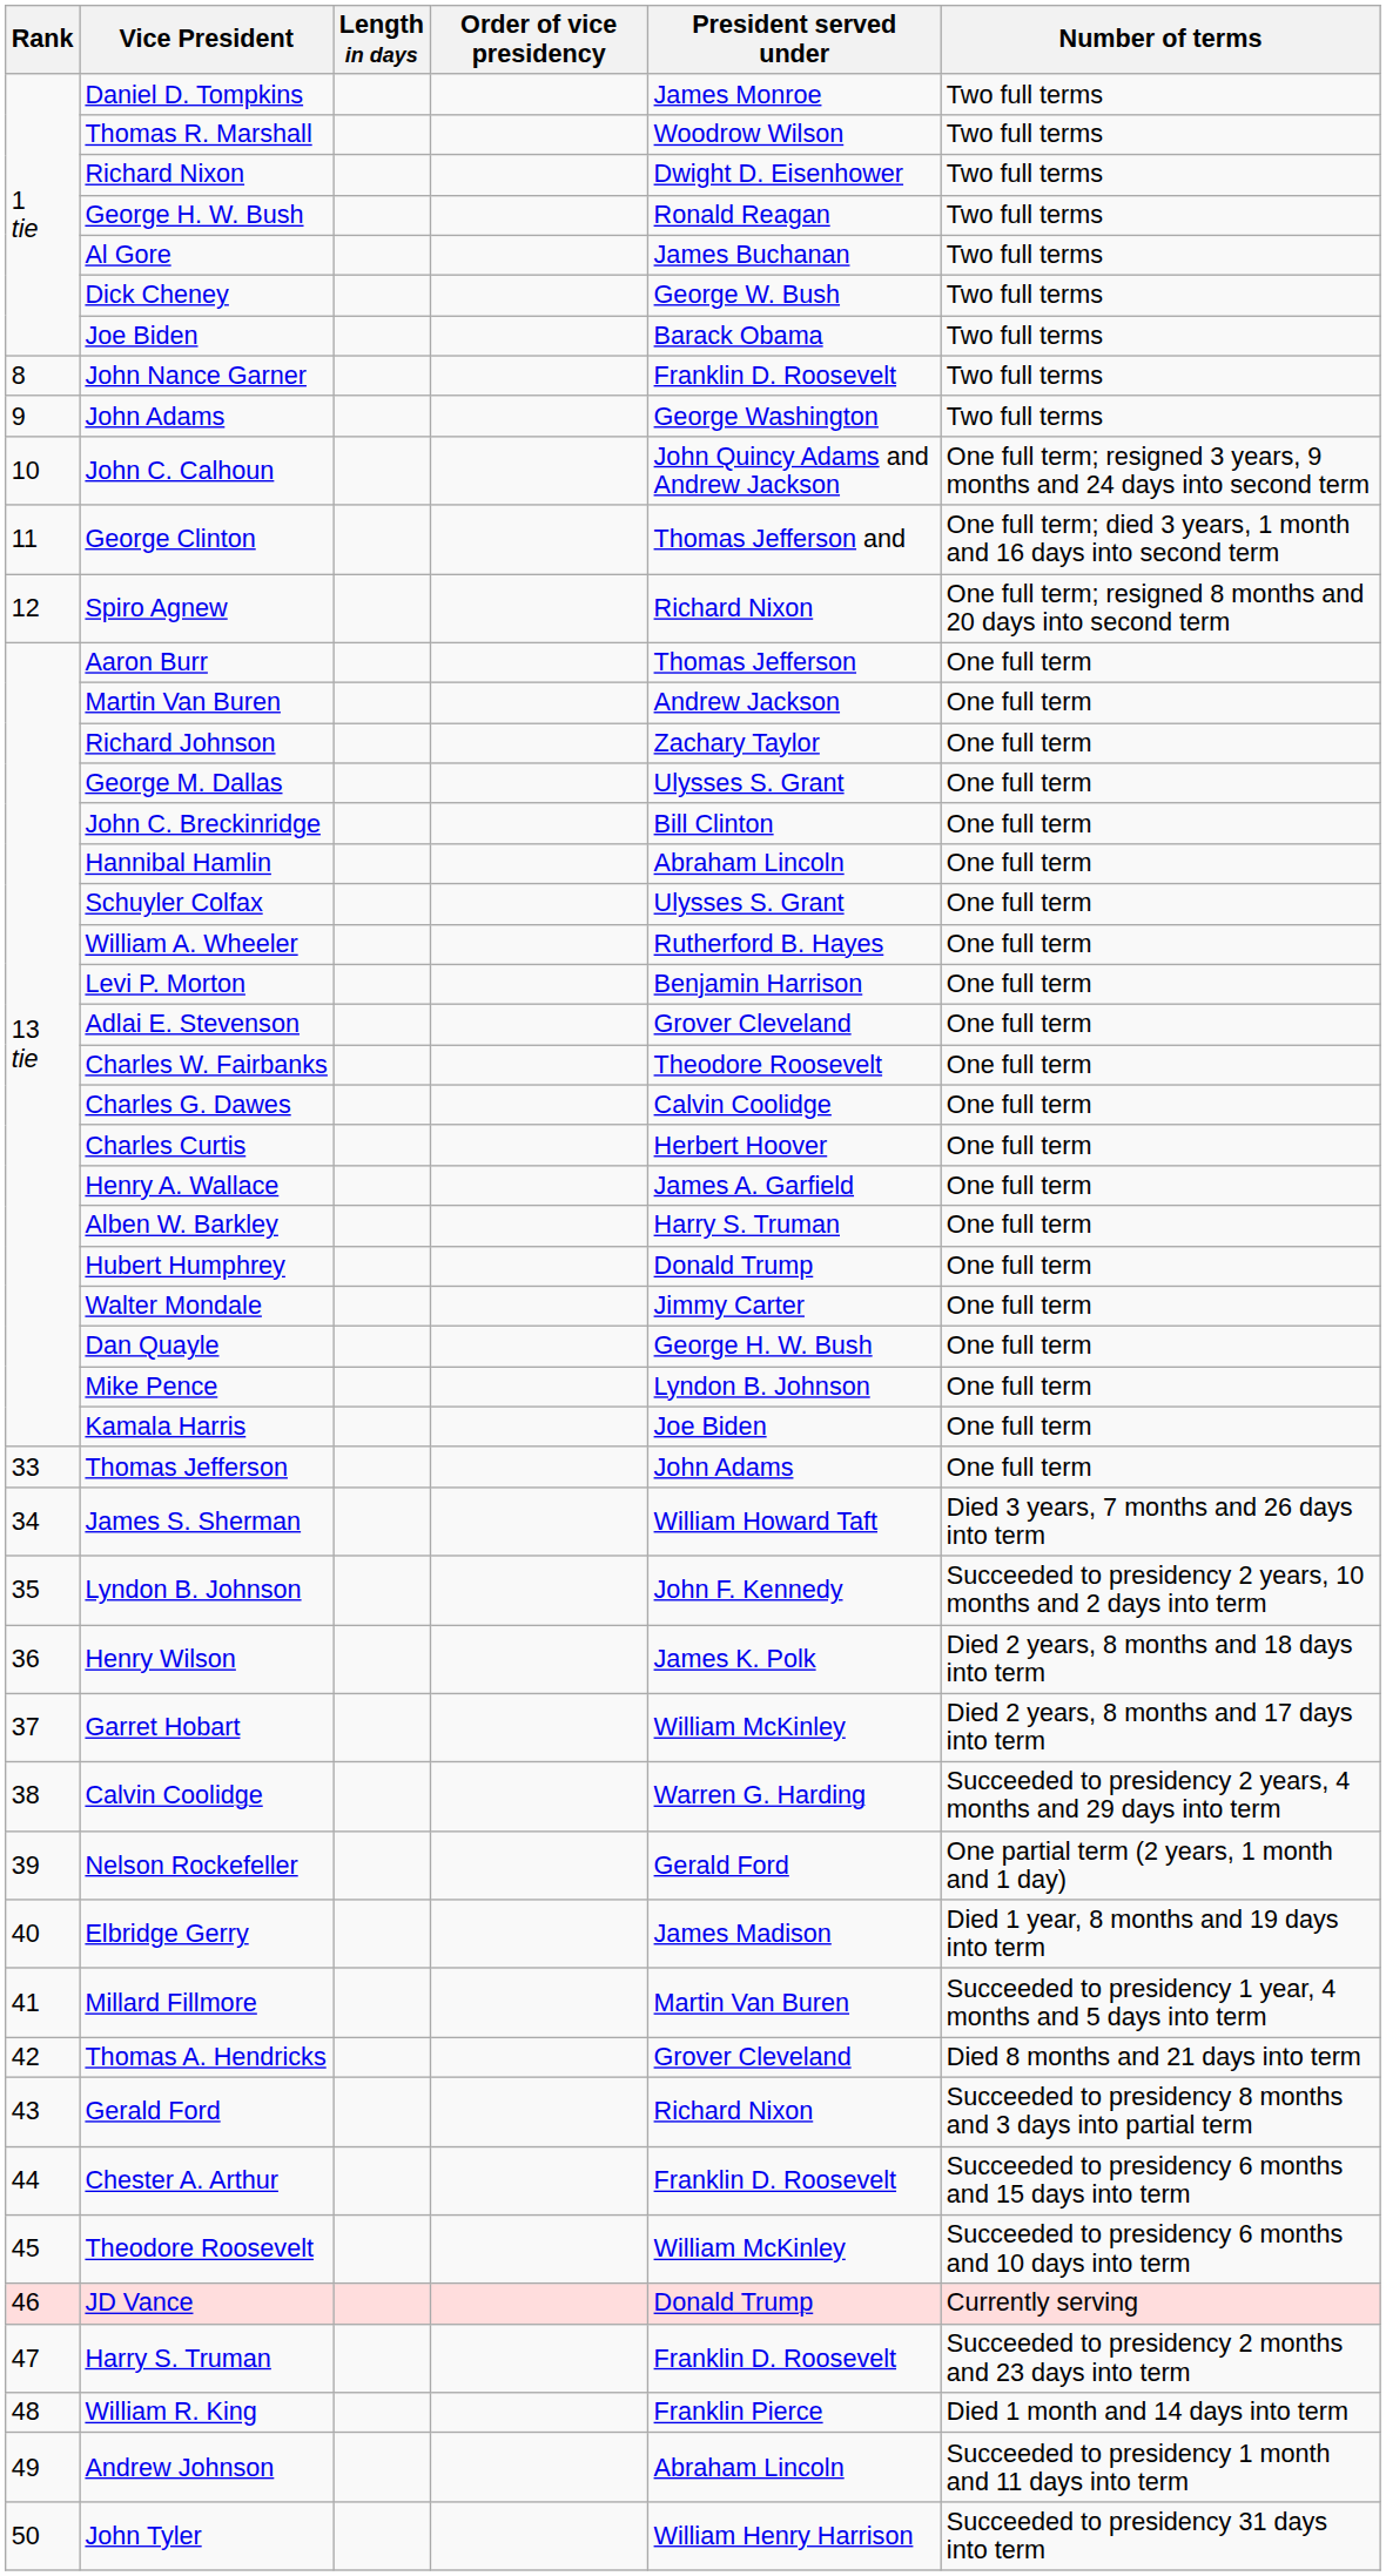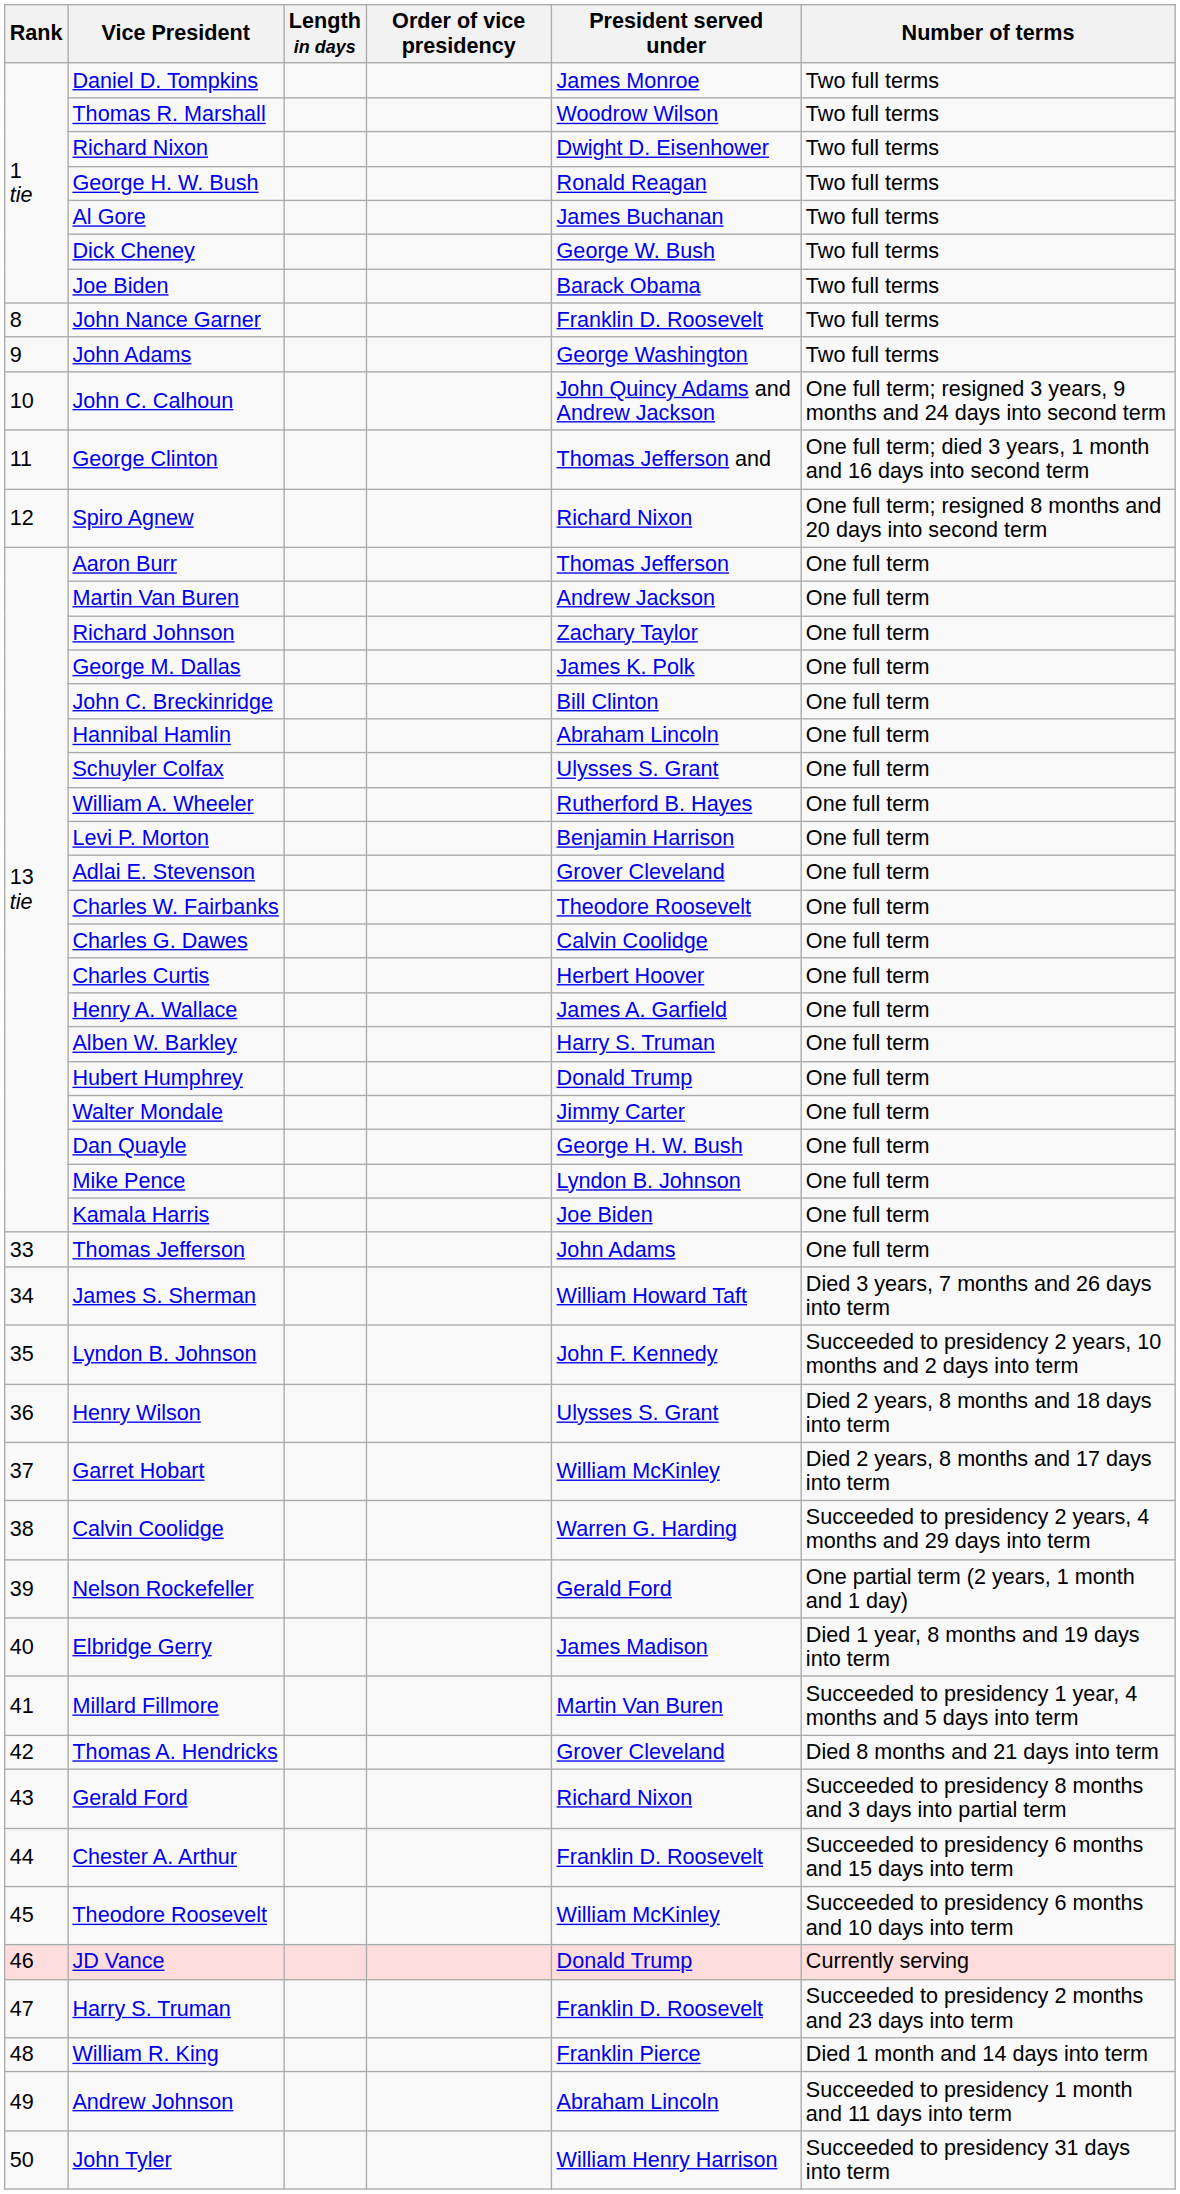 <table class="wikitable sortable">
 <tr>
 <th data-sort-type="number">Rank</th>
 <th data-sort-type="text">Vice President</th>
 <th data-sort-type="number">Length<br><small><em>in days</em></small></th>
 <th data-sort-type="number">Order of vice presidency</th>
 <th class="unsortable">President served under</th>
 <th class="unsortable">Number of terms</th>
 </tr>
 <tr>
 <td rowspan=7>1<br><em>tie</em></td>
 <td><a href='#'>Daniel D. Tompkins</a></td>
 <td></td>
 <td></td>
 <td><a href='#'>James Monroe</a></td>
 <td>Two full terms</td>
 </tr>
 <tr>
 <td><a href='#'>Thomas R. Marshall</a></td>
 <td></td>
 <td></td>
 <td><a href='#'>Woodrow Wilson</a></td>
 <td>Two full terms</td>
 </tr>
 <tr>
 <td><a href='#'>Richard Nixon</a></td>
 <td></td>
 <td></td>
 <td><a href='#'>Dwight D. Eisenhower</a></td>
 <td>Two full terms</td>
 </tr>
 <tr>
 <td><a href='#'>George H. W. Bush</a></td>
 <td></td>
 <td></td>
 <td><a href='#'>Ronald Reagan</a></td>
 <td>Two full terms</td>
 </tr>
 <tr>
 <td><a href='#'>Al Gore</a></td>
 <td></td>
 <td></td>
 <td><a href='#'>James Buchanan</a></td>
 <td>Two full terms</td>
 </tr>
 <tr>
 <td><a href='#'>Dick Cheney</a></td>
 <td></td>
 <td></td>
 <td><a href='#'>George W. Bush</a></td>
 <td>Two full terms</td>
 </tr>
 <tr>
 <td><a href='#'>Joe Biden</a></td>
 <td></td>
 <td></td>
 <td><a href='#'>Barack Obama</a></td>
 <td>Two full terms</td>
 </tr>
 <tr>
 <td>8</td>
 <td><a href='#'>John Nance Garner</a></td>
 <td></td>
 <td></td>
 <td><a href='#'>Franklin D. Roosevelt</a></td>
 <td>Two full terms</td>
 </tr>
 <tr>
 <td>9</td>
 <td><a href='#'>John Adams</a></td>
 <td></td>
 <td></td>
 <td><a href='#'>George Washington</a></td>
 <td>Two full terms</td>
 </tr>
 <tr>
 <td>10</td>
 <td><a href='#'>John C. Calhoun</a></td>
 <td></td>
 <td></td>
 <td><a href='#'>John Quincy Adams</a> and <a href='#'>Andrew Jackson</a></td>
 <td>One full term; resigned 3 years, 9 months and 24 days into second term</td>
 </tr>
 <tr>
 <td>11</td>
 <td><a href='#'>George Clinton</a></td>
 <td></td>
 <td></td>
 <td><a href='#'>Thomas Jefferson</a> and </td>
 <td>One full term; died 3 years, 1 month and 16 days into second term</td>
 </tr>
 <tr>
 <td>12</td>
 <td><a href='#'>Spiro Agnew</a></td>
 <td></td>
 <td></td>
 <td><a href='#'>Richard Nixon</a></td>
 <td>One full term; resigned 8 months and 20 days into second term</td>
 </tr>
 <tr>
 <td rowspan="20">13<br><em>tie</em></td>
 <td><a href='#'>Aaron Burr</a></td>
 <td></td>
 <td></td>
 <td><a href='#'>Thomas Jefferson</a></td>
 <td>One full term</td>
 </tr>
 <tr>
 <td><a href='#'>Martin Van Buren</a></td>
 <td></td>
 <td></td>
 <td><a href='#'>Andrew Jackson</a></td>
 <td>One full term</td>
 </tr>
 <tr>
 <td><a href='#'>Richard Johnson</a></td>
 <td></td>
 <td></td>
 <td><a href='#'>Zachary Taylor</a></td>
 <td>One full term</td>
 </tr>
 <tr>
 <td><a href='#'>George M. Dallas</a></td>
 <td></td>
 <td></td>
-<td><a href='#'>Ulysses S. Grant</a></td>
+<td><a href='#'>James K. Polk</a></td>
 <td>One full term</td>
 </tr>
 <tr>
 <td><a href='#'>John C. Breckinridge</a></td>
 <td></td>
 <td></td>
 <td><a href='#'>Bill Clinton</a></td>
 <td>One full term</td>
 </tr>
 <tr>
 <td><a href='#'>Hannibal Hamlin</a></td>
 <td></td>
 <td></td>
 <td><a href='#'>Abraham Lincoln</a></td>
 <td>One full term</td>
 </tr>
 <tr>
 <td><a href='#'>Schuyler Colfax</a></td>
 <td></td>
 <td></td>
 <td><a href='#'>Ulysses S. Grant</a></td>
 <td>One full term</td>
 </tr>
 <tr>
 <td><a href='#'>William A. Wheeler</a></td>
 <td></td>
 <td></td>
 <td><a href='#'>Rutherford B. Hayes</a></td>
 <td>One full term</td>
 </tr>
 <tr>
 <td><a href='#'>Levi P. Morton</a></td>
 <td></td>
 <td></td>
 <td><a href='#'>Benjamin Harrison</a></td>
 <td>One full term</td>
 </tr>
 <tr>
 <td><a href='#'>Adlai E. Stevenson</a></td>
 <td></td>
 <td></td>
 <td><a href='#'>Grover Cleveland</a></td>
 <td>One full term</td>
 </tr>
 <tr>
 <td nowrap><a href='#'>Charles W. Fairbanks</a></td>
 <td></td>
 <td></td>
 <td><a href='#'>Theodore Roosevelt</a></td>
 <td>One full term</td>
 </tr>
 <tr>
 <td><a href='#'>Charles G. Dawes</a></td>
 <td></td>
 <td></td>
 <td><a href='#'>Calvin Coolidge</a></td>
 <td>One full term</td>
 </tr>
 <tr>
 <td><a href='#'>Charles Curtis</a></td>
 <td></td>
 <td></td>
 <td><a href='#'>Herbert Hoover</a></td>
 <td>One full term</td>
 </tr>
 <tr>
 <td><a href='#'>Henry A. Wallace</a></td>
 <td></td>
 <td></td>
 <td><a href='#'>James A. Garfield</a></td>
 <td>One full term</td>
 </tr>
 <tr>
 <td><a href='#'>Alben W. Barkley</a></td>
 <td></td>
 <td></td>
 <td><a href='#'>Harry S. Truman</a></td>
 <td>One full term</td>
 </tr>
 <tr>
 <td><a href='#'>Hubert Humphrey</a></td>
 <td></td>
 <td></td>
 <td><a href='#'>Donald Trump</a></td>
 <td>One full term</td>
 </tr>
 <tr>
 <td><a href='#'>Walter Mondale</a></td>
 <td></td>
 <td></td>
 <td><a href='#'>Jimmy Carter</a></td>
 <td>One full term</td>
 </tr>
 <tr>
 <td><a href='#'>Dan Quayle</a></td>
 <td></td>
 <td></td>
 <td><a href='#'>George H. W. Bush</a></td>
 <td>One full term</td>
 </tr>
 <tr>
 <td><a href='#'>Mike Pence</a></td>
 <td></td>
 <td></td>
 <td><a href='#'>Lyndon B. Johnson</a></td>
 <td>One full term</td>
 </tr>
 <tr>
 <td><a href='#'>Kamala Harris</a></td>
 <td></td>
 <td></td>
 <td><a href='#'>Joe Biden</a></td>
 <td>One full term</td>
 </tr>
 <tr>
 <td>33</td>
 <td><a href='#'>Thomas Jefferson</a></td>
 <td></td>
 <td></td>
 <td><a href='#'>John Adams</a></td>
 <td>One full term</td>
 </tr>
 <tr>
 <td>34</td>
 <td><a href='#'>James S. Sherman</a></td>
 <td></td>
 <td></td>
 <td><a href='#'>William Howard Taft</a></td>
 <td>Died 3 years, 7 months and 26 days into term</td>
 </tr>
 <tr>
 <td>35</td>
 <td><a href='#'>Lyndon B. Johnson</a></td>
 <td></td>
 <td nowrap></td>
 <td><a href='#'>John F. Kennedy</a></td>
 <td>Succeeded to presidency 2 years, 10 months and 2 days into term</td>
 </tr>
 <tr>
 <td>36</td>
 <td><a href='#'>Henry Wilson</a></td>
 <td></td>
 <td></td>
-<td><a href='#'>James K. Polk</a></td>
+<td><a href='#'>Ulysses S. Grant</a></td>
 <td>Died 2 years, 8 months and 18 days into term</td>
 </tr>
 <tr>
 <td>37</td>
 <td><a href='#'>Garret Hobart</a></td>
 <td></td>
 <td></td>
 <td><a href='#'>William McKinley</a></td>
 <td>Died 2 years, 8 months and 17 days into term</td>
 </tr>
 <tr>
 <td>38</td>
 <td><a href='#'>Calvin Coolidge</a></td>
 <td></td>
 <td></td>
 <td><a href='#'>Warren G. Harding</a></td>
 <td>Succeeded to presidency 2 years, 4 months and 29 days into term</td>
 </tr>
 <tr>
 <td>39</td>
 <td><a href='#'>Nelson Rockefeller</a></td>
 <td></td>
 <td></td>
 <td><a href='#'>Gerald Ford</a></td>
 <td>One partial term (2 years, 1 month and 1 day)</td>
 </tr>
 <tr>
 <td>40</td>
 <td><a href='#'>Elbridge Gerry</a></td>
 <td></td>
 <td></td>
 <td><a href='#'>James Madison</a></td>
 <td>Died 1 year, 8 months and 19 days into term</td>
 </tr>
 <tr>
 <td>41</td>
 <td><a href='#'>Millard Fillmore</a></td>
 <td></td>
 <td></td>
 <td><a href='#'>Martin Van Buren</a></td>
 <td>Succeeded to presidency 1 year, 4 months and 5 days into term</td>
 </tr>
 <tr>
 <td>42</td>
 <td><a href='#'>Thomas A. Hendricks</a></td>
 <td></td>
 <td></td>
 <td><a href='#'>Grover Cleveland</a></td>
 <td>Died 8 months and 21 days into term</td>
 </tr>
 <tr>
 <td>43</td>
 <td><a href='#'>Gerald Ford</a></td>
 <td></td>
 <td></td>
 <td><a href='#'>Richard Nixon</a></td>
 <td>Succeeded to presidency 8 months and 3 days into partial term</td>
 </tr>
 <tr>
 <td>44</td>
 <td><a href='#'>Chester A. Arthur</a></td>
 <td></td>
 <td></td>
 <td><a href='#'>Franklin D. Roosevelt</a></td>
 <td>Succeeded to presidency 6 months and 15 days into term</td>
 </tr>
 <tr>
 <td>45</td>
 <td><a href='#'>Theodore Roosevelt</a></td>
 <td></td>
 <td></td>
 <td><a href='#'>William McKinley</a></td>
 <td>Succeeded to presidency 6 months and 10 days into term</td>
 </tr>
 <tr bgcolor=#FFDDDD>
 <td>46</td>
 <td><a href='#'>JD Vance</a></td>
 <td></td>
 <td></td>
 <td><a href='#'>Donald Trump</a></td>
 <td>Currently serving</td>
 </tr>
 <tr>
 <td>47</td>
 <td><a href='#'>Harry S. Truman</a></td>
 <td></td>
 <td></td>
 <td><a href='#'>Franklin D. Roosevelt</a></td>
 <td>Succeeded to presidency 2 months and 23 days into term</td>
 </tr>
 <tr>
 <td>48</td>
 <td><a href='#'>William R. King</a></td>
 <td></td>
 <td></td>
 <td><a href='#'>Franklin Pierce</a></td>
 <td>Died 1 month and 14 days into term</td>
 </tr>
 <tr>
 <td>49</td>
 <td><a href='#'>Andrew Johnson</a></td>
 <td></td>
 <td></td>
 <td><a href='#'>Abraham Lincoln</a></td>
 <td>Succeeded to presidency 1 month and 11 days into term</td>
 </tr>
 <tr>
 <td>50</td>
 <td><a href='#'>John Tyler</a></td>
 <td></td>
 <td></td>
 <td><a href='#'>William Henry Harrison</a></td>
 <td>Succeeded to presidency 31 days into term</td>
 </tr>
 </table>
